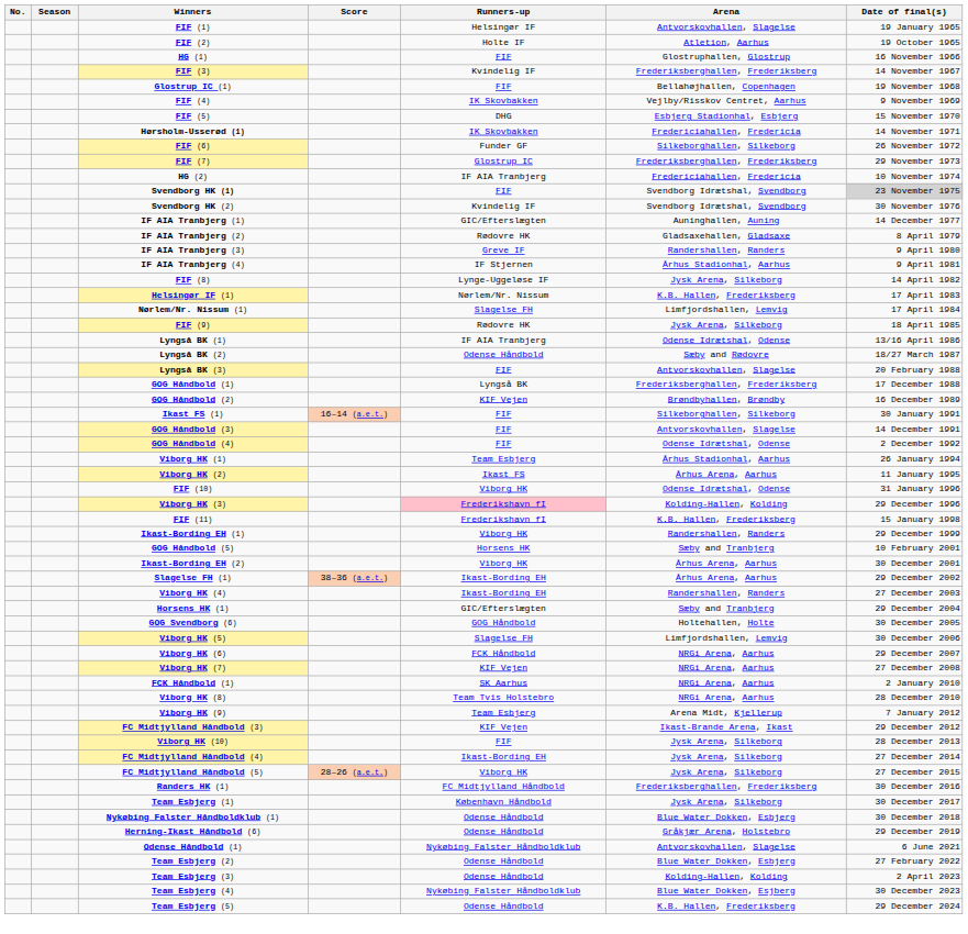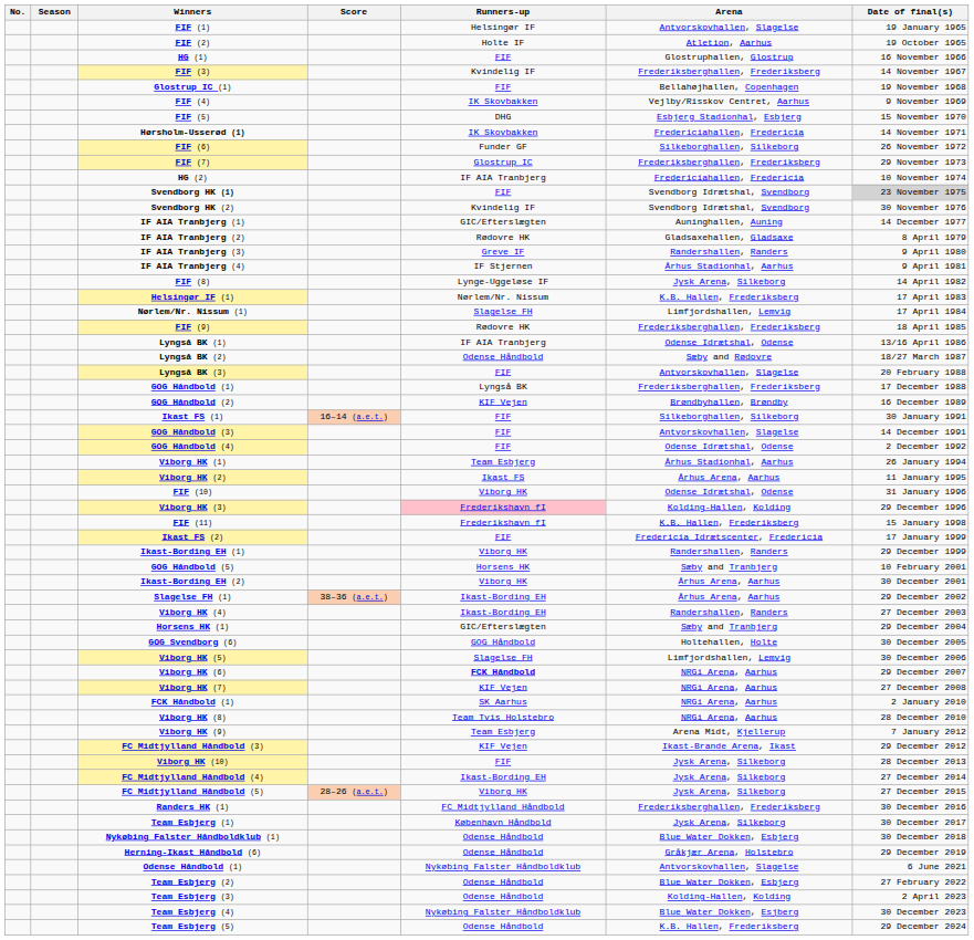 <table class="wikitable" style="font-size: 90%; text-align: center; width: 100%;">
 <tr>
 <th>No.</th>
 <th>Season</th>
 <th>Winners</th>
 <th>Score</th>
 <th>Runners-up</th>
 <th>Arena</th>
 <th>Date of final(s)</th>
 </tr>
 <tr>
 <td></td>
 <td></td>
 <td><strong><a href='#'>FIF</a></strong> <small>(1)</small></td>
 <td></td>
 <td>Helsingør IF</td>
 <td><a href='#'>Antvorskovhallen</a>, <a href='#'>Slagelse</a></td>
 <td align="right">19 January 1965</td>
 </tr>
 <tr>
 <td></td>
 <td></td>
 <td><strong><a href='#'>FIF</a></strong> <small>(2)</small></td>
 <td></td>
 <td>Holte IF</td>
 <td><a href='#'>Atletion</a>, <a href='#'>Aarhus</a></td>
 <td align="right">19 October 1965</td>
 </tr>
 <tr>
 <td></td>
 <td></td>
 <td><strong><a href='#'>HG</a></strong> <small>(1)</small></td>
 <td></td>
 <td><a href='#'>FIF</a></td>
 <td>Glostruphallen, <a href='#'>Glostrup</a></td>
 <td align="right">16 November 1966</td>
 </tr>
 <tr>
 <td></td>
 <td></td>
 <td align=center style="background-color:#fff4a7"><strong><a href='#'>FIF</a></strong> <small>(3)</small></td>
 <td></td>
 <td>Kvindelig IF</td>
 <td><a href='#'>Frederiksberghallen</a>, <a href='#'>Frederiksberg</a></td>
 <td align="right">14 November 1967</td>
 </tr>
 <tr>
 <td></td>
 <td></td>
 <td><strong><a href='#'>Glostrup IC </a></strong> <small>(1)</small></td>
 <td></td>
 <td><a href='#'>FIF</a></td>
 <td>Bellahøjhallen, <a href='#'>Copenhagen</a></td>
 <td align="right">19 November 1968</td>
 </tr>
 <tr>
 <td></td>
 <td></td>
 <td><strong><a href='#'>FIF</a></strong> <small>(4)</small></td>
 <td></td>
 <td><a href='#'>IK Skovbakken</a></td>
 <td>Vejlby/Risskov Centret, <a href='#'>Aarhus</a></td>
 <td align="right">9 November 1969</td>
 </tr>
 <tr>
 <td></td>
 <td></td>
 <td><strong><a href='#'>FIF</a></strong> <small>(5)</small></td>
 <td></td>
 <td>DHG</td>
 <td><a href='#'>Esbjerg Stadionhal</a>, <a href='#'>Esbjerg</a></td>
 <td align="right">15 November 1970</td>
 </tr>
 <tr>
 <td></td>
 <td></td>
 <td><strong>Hørsholm-Usserød <small>(1)</small></strong></td>
 <td></td>
 <td><a href='#'>IK Skovbakken</a></td>
 <td><a href='#'>Fredericiahallen</a>, <a href='#'>Fredericia</a></td>
 <td align="right">14 November 1971</td>
 </tr>
 <tr>
 <td></td>
 <td></td>
 <td align=center style="background-color:#fff4a7"><strong><a href='#'>FIF</a></strong> <small>(6)</small></td>
 <td></td>
 <td>Funder GF</td>
 <td><a href='#'>Silkeborghallen</a>, <a href='#'>Silkeborg</a></td>
 <td align="right">26 November 1972</td>
 </tr>
 <tr>
 <td></td>
 <td></td>
 <td align=center style="background-color:#fff4a7"><strong><a href='#'>FIF</a></strong> <small>(7)</small></td>
 <td></td>
 <td><a href='#'>Glostrup IC</a></td>
 <td><a href='#'>Frederiksberghallen</a>, <a href='#'>Frederiksberg</a></td>
 <td align="right">29 November 1973</td>
 </tr>
 <tr>
 <td></td>
 <td></td>
 <td><strong>HG</strong> <small>(2)</small></td>
 <td></td>
 <td>IF AIA Tranbjerg</td>
 <td><a href='#'>Fredericiahallen</a>, <a href='#'>Fredericia</a></td>
 <td align="right">10 November 1974</td>
 </tr>
 <tr>
 <td></td>
 <td></td>
 <td><strong>Svendborg HK <small>(1)</small></strong></td>
 <td></td>
 <td><a href='#'>FIF</a></td>
 <td>Svendborg Idrætshal, <a href='#'>Svendborg</a></td>
 <td align="right" style="background: lightgrey;">23 November 1975</td>
 </tr>
 <tr>
 <td></td>
 <td></td>
 <td><strong>Svendborg HK</strong> <small>(2)</small></td>
 <td></td>
 <td>Kvindelig IF</td>
 <td>Svendborg Idrætshal, <a href='#'>Svendborg</a></td>
 <td align="right">30 November 1976</td>
 </tr>
 <tr>
 <td></td>
 <td></td>
 <td><strong>IF AIA Tranbjerg</strong> <small>(1)</small></td>
 <td></td>
 <td>GIC/Efterslægten</td>
 <td>Auninghallen, <a href='#'>Auning</a></td>
 <td align="right">14 December 1977</td>
 </tr>
 <tr>
 <td></td>
 <td></td>
 <td><strong>IF AIA Tranbjerg</strong> <small>(2)</small></td>
 <td></td>
 <td>Rødovre HK</td>
 <td>Gladsaxehallen, <a href='#'>Gladsaxe</a></td>
 <td align="right">8 April 1979</td>
 </tr>
 <tr>
 <td></td>
 <td></td>
 <td><strong>IF AIA Tranbjerg</strong> <small>(3)</small></td>
 <td></td>
 <td><a href='#'>Greve IF</a></td>
 <td><a href='#'>Randershallen</a>, <a href='#'>Randers</a></td>
 <td align="right">9 April 1980</td>
 </tr>
 <tr>
 <td></td>
 <td></td>
 <td><strong>IF AIA Tranbjerg</strong> <small>(4)</small></td>
 <td></td>
 <td>IF Stjernen</td>
 <td><a href='#'>Århus Stadionhal</a>, <a href='#'>Aarhus</a></td>
 <td align="right">9 April 1981</td>
 </tr>
 <tr>
 <td></td>
 <td></td>
 <td><strong><a href='#'>FIF</a></strong> <small>(8)</small></td>
 <td></td>
 <td>Lynge-Uggeløse IF</td>
 <td><a href='#'>Jysk Arena</a>, <a href='#'>Silkeborg</a></td>
 <td align="right">14 April 1982</td>
 </tr>
 <tr>
 <td></td>
 <td></td>
 <td align=center style="background-color:#fff4a7"><strong><a href='#'>Helsingør IF</a></strong> <small>(1)</small></td>
 <td></td>
 <td>Nørlem/Nr. Nissum</td>
 <td><a href='#'>K.B. Hallen</a>, <a href='#'>Frederiksberg</a></td>
 <td align="right">17 April 1983</td>
 </tr>
 <tr>
 <td></td>
 <td></td>
 <td><strong>Nørlem/Nr. Nissum</strong> <small>(1)</small></td>
 <td></td>
 <td><a href='#'>Slagelse FH</a></td>
 <td>Limfjordshallen, <a href='#'>Lemvig</a></td>
 <td align="right">17 April 1984</td>
 </tr>
 <tr>
 <td></td>
 <td></td>
 <td align=center style="background-color:#fff4a7"><strong><a href='#'>FIF</a></strong> <small>(9)</small></td>
 <td></td>
 <td>Rødovre HK</td>
-<td><a href='#'>Jysk Arena</a>, <a href='#'>Silkeborg</a></td>
+<td><a href='#'>Frederiksberghallen</a>, <a href='#'>Frederiksberg</a></td>
 <td align="right">18 April 1985</td>
 </tr>
 <tr>
 <td></td>
 <td></td>
 <td><strong>Lyngså BK</strong> <small>(1)</small></td>
 <td></td>
 <td>IF AIA Tranbjerg</td>
 <td><a href='#'>Odense Idrætshal</a>, <a href='#'>Odense</a></td>
 <td align="right">13/16 April 1986</td>
 </tr>
 <tr>
 <td></td>
 <td></td>
 <td><strong>Lyngså BK</strong> <small>(2)</small></td>
 <td></td>
 <td><a href='#'>Odense Håndbold</a></td>
 <td><a href='#'>Sæby</a> and <a href='#'>Rødovre</a></td>
 <td align="right">18/27 March 1987</td>
 </tr>
 <tr>
 <td></td>
 <td></td>
 <td align=center style="background-color:#fff4a7"><strong>Lyngså BK</strong> <small>(3)</small></td>
 <td></td>
 <td><a href='#'>FIF</a></td>
 <td><a href='#'>Antvorskovhallen</a>, <a href='#'>Slagelse</a></td>
 <td align="right">20 February 1988</td>
 </tr>
 <tr>
 <td></td>
 <td></td>
 <td><strong><a href='#'>GOG Håndbold</a></strong> <small>(1)</small></td>
 <td></td>
 <td>Lyngså BK</td>
 <td><a href='#'>Frederiksberghallen</a>, <a href='#'>Frederiksberg</a></td>
 <td align="right">17 December 1988</td>
 </tr>
 <tr>
 <td></td>
 <td></td>
 <td><strong><a href='#'>GOG Håndbold</a></strong> <small>(2)</small></td>
 <td></td>
 <td><a href='#'>KIF Vejen</a></td>
 <td><a href='#'>Brøndbyhallen</a>, <a href='#'>Brøndby</a></td>
 <td align="right">16 December 1989</td>
 </tr>
 <tr>
 <td></td>
 <td></td>
 <td><strong><a href='#'>Ikast FS</a></strong> <small>(1)</small></td>
 <td align=center style="background-color:#FBCEB1">16–14 <small>(<a href='#'>a.e.t.</a>)</small></td>
 <td><a href='#'>FIF</a></td>
 <td><a href='#'>Silkeborghallen</a>, <a href='#'>Silkeborg</a></td>
 <td align="right">30 January 1991</td>
 </tr>
 <tr>
 <td></td>
 <td></td>
 <td align=center style="background-color:#fff4a7"><strong><a href='#'>GOG Håndbold</a></strong> <small>(3)</small></td>
 <td></td>
 <td><a href='#'>FIF</a></td>
 <td><a href='#'>Antvorskovhallen</a>, <a href='#'>Slagelse</a></td>
 <td align="right">14 December 1991</td>
 </tr>
 <tr>
 <td></td>
 <td></td>
 <td align=center style="background-color:#fff4a7"><strong><a href='#'>GOG Håndbold</a></strong> <small>(4)</small></td>
 <td></td>
 <td><a href='#'>FIF</a></td>
 <td><a href='#'>Odense Idrætshal</a>, <a href='#'>Odense</a></td>
 <td align="right">2 December 1992</td>
 </tr>
 <tr>
 <td></td>
 <td></td>
 <td><strong><a href='#'>Viborg HK</a></strong> <small>(1)</small></td>
 <td></td>
 <td><a href='#'>Team Esbjerg</a></td>
 <td><a href='#'>Århus Stadionhal</a>, <a href='#'>Aarhus</a></td>
 <td align="right">26 January 1994</td>
 </tr>
 <tr>
 <td></td>
 <td></td>
 <td align=center style="background-color:#fff4a7"><strong><a href='#'>Viborg HK</a></strong> <small>(2)</small></td>
 <td></td>
 <td><a href='#'>Ikast FS</a></td>
 <td><a href='#'>Århus Arena</a>, <a href='#'>Aarhus</a></td>
 <td align="right">11 January 1995</td>
 </tr>
 <tr>
 <td></td>
 <td></td>
 <td><strong><a href='#'>FIF</a></strong> <small>(10)</small></td>
 <td></td>
 <td><a href='#'>Viborg HK</a></td>
 <td><a href='#'>Odense Idrætshal</a>, <a href='#'>Odense</a></td>
 <td align="right">31 January 1996</td>
 </tr>
 <tr>
 <td></td>
 <td></td>
 <td align=center style="background-color:#fff4a7"><strong><a href='#'>Viborg HK</a></strong> <small>(3)</small></td>
 <td></td>
 <td style="background: pink;"><a href='#'>Frederikshavn fI</a></td>
 <td><a href='#'>Kolding-Hallen</a>, <a href='#'>Kolding</a></td>
 <td align="right">29 December 1996</td>
 </tr>
 <tr>
 <td></td>
 <td></td>
 <td><strong><a href='#'>FIF</a></strong> <small>(11)</small></td>
 <td></td>
 <td><a href='#'>Frederikshavn fI</a></td>
 <td><a href='#'>K.B. Hallen</a>, <a href='#'>Frederiksberg</a></td>
 <td align="right">15 January 1998</td>
 </tr>
 <tr>
 <td></td>
 <td></td>
+<td align=center style="background-color:#fff4a7"><strong><a href='#'>Ikast FS</a></strong> <small>(2)</small></td>
+<td></td>
+<td><a href='#'>FIF</a></td>
+<td><a href='#'>Fredericia Idrætscenter</a>, <a href='#'>Fredericia</a></td>
+<td align="right">17 January 1999</td>
+</tr>
+<tr>
+<td></td>
+<td></td>
 <td><strong><a href='#'>Ikast-Bording EH</a></strong> <small>(1)</small></td>
 <td></td>
 <td><a href='#'>Viborg HK</a></td>
 <td><a href='#'>Randershallen</a>, <a href='#'>Randers</a></td>
 <td align="right">29 December 1999</td>
 </tr>
 <tr>
 <td></td>
 <td></td>
 <td><strong><a href='#'>GOG Håndbold</a></strong> <small>(5)</small></td>
 <td></td>
 <td><a href='#'>Horsens HK</a></td>
 <td><a href='#'>Sæby</a> and <a href='#'>Tranbjerg</a></td>
 <td align="right">10 February 2001</td>
 </tr>
 <tr>
 <td></td>
 <td></td>
 <td><strong><a href='#'>Ikast-Bording EH</a></strong> <small>(2)</small></td>
 <td></td>
 <td><a href='#'>Viborg HK</a></td>
 <td><a href='#'>Århus Arena</a>, <a href='#'>Aarhus</a></td>
 <td align="right">30 December 2001</td>
 </tr>
 <tr>
 <td></td>
 <td></td>
 <td><strong><a href='#'>Slagelse FH</a></strong> <small>(1)</small></td>
 <td align=center style="background-color:#FBCEB1">38–36 <small>(<a href='#'>a.e.t.</a>)</small></td>
 <td><a href='#'>Ikast-Bording EH</a></td>
 <td><a href='#'>Århus Arena</a>, <a href='#'>Aarhus</a></td>
 <td align="right">29 December 2002</td>
 </tr>
 <tr>
 <td></td>
 <td></td>
 <td><strong><a href='#'>Viborg HK</a></strong> <small>(4)</small></td>
 <td></td>
 <td><a href='#'>Ikast-Bording EH</a></td>
 <td><a href='#'>Randershallen</a>, <a href='#'>Randers</a></td>
 <td align="right">27 December 2003</td>
 </tr>
 <tr>
 <td></td>
 <td></td>
 <td><strong><a href='#'>Horsens HK</a></strong> <small>(1)</small></td>
 <td></td>
 <td>GIC/Efterslægten</td>
 <td><a href='#'>Sæby</a> and <a href='#'>Tranbjerg</a></td>
 <td align="right">29 December 2004</td>
 </tr>
 <tr>
 <td></td>
 <td></td>
 <td><strong><a href='#'>GOG Svendborg</a></strong> <small>(6)</small></td>
 <td></td>
 <td><a href='#'>GOG Håndbold</a></td>
 <td>Holtehallen, <a href='#'>Holte</a></td>
 <td align="right">30 December 2005</td>
 </tr>
 <tr>
 <td></td>
 <td></td>
 <td align=center style="background-color:#fff4a7"><strong><a href='#'>Viborg HK</a></strong> <small>(5)</small></td>
 <td></td>
 <td><a href='#'>Slagelse FH</a></td>
 <td>Limfjordshallen, <a href='#'>Lemvig</a></td>
 <td align="right">30 December 2006</td>
 </tr>
 <tr>
 <td></td>
 <td></td>
 <td><strong><a href='#'>Viborg HK</a></strong> <small>(6)</small></td>
 <td></td>
-<td><a href='#'>FCK Håndbold</a></td>
+<td><strong><a href='#'>FCK Håndbold</a></strong></td>
 <td><a href='#'>NRGi Arena</a>, <a href='#'>Aarhus</a></td>
 <td align="right">29 December 2007</td>
 </tr>
 <tr>
 <td></td>
 <td></td>
 <td align=center style="background-color:#fff4a7"><strong><a href='#'>Viborg HK</a></strong> <small>(7)</small></td>
 <td></td>
 <td><a href='#'>KIF Vejen</a></td>
 <td><a href='#'>NRGi Arena</a>, <a href='#'>Aarhus</a></td>
 <td align="right">27 December 2008</td>
 </tr>
 <tr>
 <td></td>
 <td></td>
 <td><strong><a href='#'>FCK Håndbold</a></strong> <small>(1)</small></td>
 <td></td>
 <td><a href='#'>SK Aarhus</a></td>
 <td><a href='#'>NRGi Arena</a>, <a href='#'>Aarhus</a></td>
 <td align="right">2 January 2010</td>
 </tr>
 <tr>
 <td></td>
 <td></td>
 <td><strong><a href='#'>Viborg HK</a></strong> <small>(8)</small></td>
 <td></td>
 <td><a href='#'>Team Tvis Holstebro</a></td>
 <td><a href='#'>NRGi Arena</a>, <a href='#'>Aarhus</a></td>
 <td align="right">28 December 2010</td>
 </tr>
 <tr>
 <td></td>
 <td></td>
 <td><strong><a href='#'>Viborg HK</a></strong> <small>(9)</small></td>
 <td></td>
 <td><a href='#'>Team Esbjerg</a></td>
 <td>Arena Midt, <a href='#'>Kjellerup</a></td>
 <td align="right">7 January 2012</td>
 </tr>
 <tr>
 <td></td>
 <td></td>
 <td align=center style="background-color:#fff4a7"><strong><a href='#'>FC Midtjylland Håndbold</a></strong> <small>(3)</small></td>
 <td></td>
 <td><a href='#'>KIF Vejen</a></td>
 <td><a href='#'>Ikast-Brande Arena</a>, <a href='#'>Ikast</a></td>
 <td align="right">29 December 2012</td>
 </tr>
 <tr>
 <td></td>
 <td></td>
 <td align=center style="background-color:#fff4a7"><strong><a href='#'>Viborg HK</a></strong> <small>(10)</small></td>
 <td></td>
 <td><a href='#'>FIF</a></td>
 <td><a href='#'>Jysk Arena</a>, <a href='#'>Silkeborg</a></td>
 <td align="right">28 December 2013</td>
 </tr>
 <tr>
 <td></td>
 <td></td>
 <td align=center style="background-color:#fff4a7"><strong><a href='#'>FC Midtjylland Håndbold</a></strong> <small>(4)</small></td>
 <td></td>
 <td><a href='#'>Ikast-Bording EH</a></td>
 <td><a href='#'>Jysk Arena</a>, <a href='#'>Silkeborg</a></td>
 <td align="right">27 December 2014</td>
 </tr>
 <tr>
 <td></td>
 <td></td>
 <td><strong><a href='#'>FC Midtjylland Håndbold</a></strong> <small>(5)</small></td>
 <td align=center style="background-color:#FBCEB1">28–26 <small>(<a href='#'>a.e.t.</a>)</small></td>
 <td><a href='#'>Viborg HK</a></td>
 <td><a href='#'>Jysk Arena</a>, <a href='#'>Silkeborg</a></td>
 <td align="right">27 December 2015</td>
 </tr>
 <tr>
 <td></td>
 <td></td>
 <td><strong><a href='#'>Randers HK</a></strong> <small>(1)</small></td>
 <td></td>
 <td><a href='#'>FC Midtjylland Håndbold</a></td>
 <td><a href='#'>Frederiksberghallen</a>, <a href='#'>Frederiksberg</a></td>
 <td align="right">30 December 2016</td>
 </tr>
 <tr>
 <td></td>
 <td></td>
 <td><strong><a href='#'>Team Esbjerg</a></strong> <small>(1)</small></td>
 <td></td>
 <td><a href='#'>København Håndbold</a></td>
 <td><a href='#'>Jysk Arena</a>, <a href='#'>Silkeborg</a></td>
 <td align="right">30 December 2017</td>
 </tr>
 <tr>
 <td></td>
 <td></td>
 <td><strong><a href='#'>Nykøbing Falster Håndboldklub</a></strong> <small>(1)</small></td>
 <td></td>
 <td><a href='#'>Odense Håndbold</a></td>
 <td><a href='#'>Blue Water Dokken</a>, <a href='#'>Esbjerg</a></td>
 <td align="right">30 December 2018</td>
 </tr>
 <tr>
 <td></td>
 <td></td>
 <td><strong><a href='#'>Herning-Ikast Håndbold</a></strong> <small>(6)</small></td>
 <td></td>
 <td><a href='#'>Odense Håndbold</a></td>
 <td><a href='#'>Gråkjær Arena</a>, <a href='#'>Holstebro</a></td>
 <td align="right">29 December 2019</td>
 </tr>
 <tr>
 <td></td>
 <td></td>
 <td><strong><a href='#'>Odense Håndbold</a></strong> <small>(1)</small></td>
 <td></td>
 <td><a href='#'>Nykøbing Falster Håndboldklub</a></td>
 <td><a href='#'>Antvorskovhallen</a>, <a href='#'>Slagelse</a></td>
 <td align="right">6 June 2021</td>
 </tr>
 <tr>
 <td></td>
 <td></td>
 <td><strong><a href='#'>Team Esbjerg</a></strong> <small>(2)</small></td>
 <td></td>
 <td><a href='#'>Odense Håndbold</a></td>
 <td><a href='#'>Blue Water Dokken</a>, <a href='#'>Esbjerg</a></td>
 <td align="right">27 February 2022</td>
 </tr>
 <tr>
 <td></td>
 <td></td>
 <td><strong><a href='#'>Team Esbjerg</a></strong> <small>(3)</small></td>
 <td></td>
 <td><a href='#'>Odense Håndbold</a></td>
 <td><a href='#'>Kolding-Hallen</a>, <a href='#'>Kolding</a></td>
 <td align="right">2 April 2023</td>
 </tr>
 <tr>
 <td></td>
 <td></td>
 <td><strong><a href='#'>Team Esbjerg</a></strong> <small>(4)</small></td>
 <td></td>
 <td><a href='#'>Nykøbing Falster Håndboldklub</a></td>
 <td><a href='#'>Blue Water Dokken</a>, <a href='#'>Esjberg</a></td>
 <td align="right">30 December 2023</td>
 </tr>
 <tr>
 <td></td>
 <td></td>
 <td><strong><a href='#'>Team Esbjerg</a></strong> <small>(5)</small></td>
 <td></td>
 <td><a href='#'>Odense Håndbold</a></td>
 <td><a href='#'>K.B. Hallen</a>, <a href='#'>Frederiksberg</a></td>
 <td align="right">29 December 2024</td>
 </tr>
 </table>
